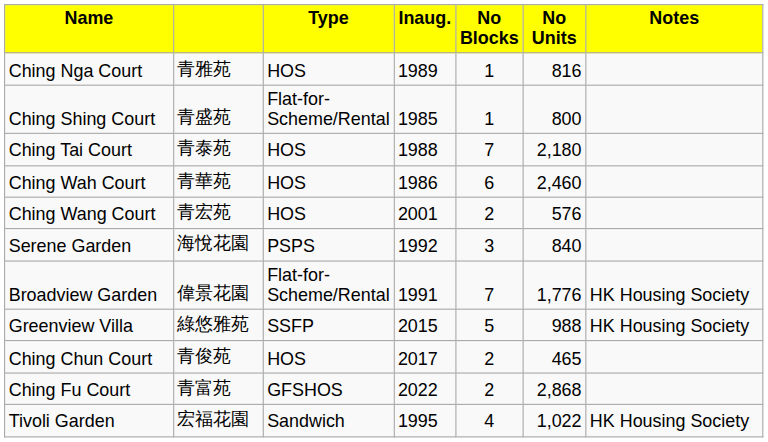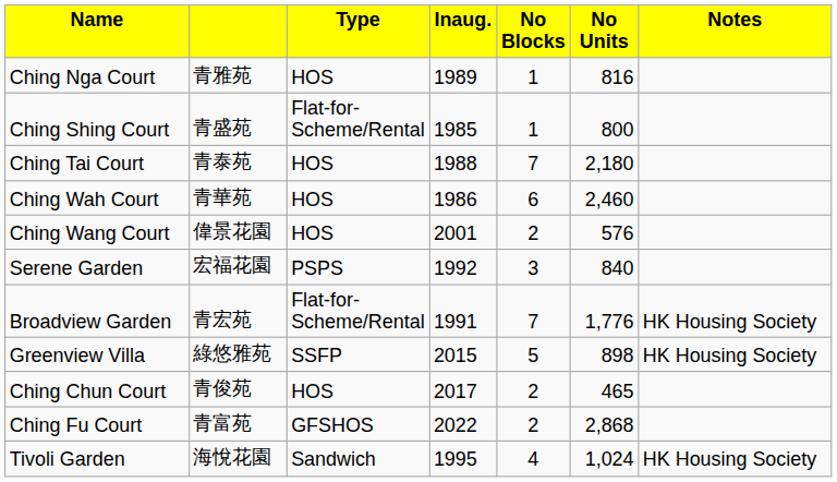 <table class="wikitable">
 <tr style="font-weight:bold;background-color:yellow" align="center">
 <td width="143.25" Height="12.75" valign="top">Name</td>
 <td width="72.75" valign="top"></td>
 <td width="59.25" valign="top">Type</td>
 <td width="48" valign="top">Inaug.</td>
 <td width="48" valign="top">No Blocks</td>
 <td width="48.75" valign="top">No Units</td>
 <td width="150.75" valign="top">Notes</td>
 </tr>
 <tr valign="bottom">
 <td Height="12.75">Ching Nga Court</td>
 <td>青雅苑</td>
 <td>HOS</td>
 <td>1989</td>
 <td align="center">1</td>
 <td align="right">816</td>
 <td></td>
 </tr>
 <tr valign="bottom">
 <td Height="12.75">Ching Shing Court</td>
 <td>青盛苑</td>
 <td>Flat-for-Scheme/Rental</td>
 <td>1985</td>
 <td align="center">1</td>
 <td align="right">800</td>
 <td></td>
 </tr>
 <tr valign="bottom">
 <td Height="12.75">Ching Tai Court</td>
 <td>青泰苑</td>
 <td>HOS</td>
 <td>1988</td>
 <td align="center">7</td>
 <td align="right">2,180</td>
 <td></td>
 </tr>
 <tr valign="bottom">
 <td Height="12.75">Ching Wah Court</td>
 <td>青華苑</td>
 <td>HOS</td>
 <td>1986</td>
 <td align="center">6</td>
 <td align="right">2,460</td>
 <td></td>
 </tr>
 <tr valign="bottom">
 <td Height="12.75">Ching Wang Court</td>
-<td>青宏苑</td>
+<td>偉景花園</td>
 <td>HOS</td>
 <td>2001</td>
 <td align="center">2</td>
 <td align="right">576</td>
 <td></td>
 </tr>
 <tr valign="bottom">
 <td Height="12.75">Serene Garden</td>
-<td>海悅花園</td>
+<td>宏福花園</td>
 <td>PSPS</td>
 <td>1992</td>
 <td align="center">3</td>
 <td align="right">840</td>
 <td></td>
 </tr>
 <tr valign="bottom">
 <td Height="12.75">Broadview Garden</td>
-<td>偉景花園</td>
+<td>青宏苑</td>
 <td>Flat-for-Scheme/Rental</td>
 <td>1991</td>
 <td align="center">7</td>
 <td align="right">1,776</td>
 <td>HK Housing Society</td>
 </tr>
 <tr valign="bottom">
 <td Height="12.75">Greenview Villa</td>
 <td>綠悠雅苑</td>
 <td>SSFP</td>
 <td>2015</td>
 <td align="center">5</td>
-<td align="right">988</td>
+<td align="right">898</td>
 <td>HK Housing Society</td>
 </tr>
 <tr valign="bottom">
 <td Height="12.75">Ching Chun Court</td>
 <td>青俊苑</td>
 <td>HOS</td>
 <td>2017</td>
 <td align="center">2</td>
 <td align="right">465</td>
 <td></td>
 </tr>
 <tr valign="bottom">
 <td Height="12.75">Ching Fu Court</td>
 <td>青富苑</td>
 <td>GFSHOS</td>
 <td>2022</td>
 <td align="center">2</td>
 <td align="right">2,868</td>
 <td></td>
 </tr>
 <tr valign="bottom">
 <td Height="12.75">Tivoli Garden</td>
-<td>宏福花園</td>
+<td>海悅花園</td>
 <td>Sandwich</td>
 <td>1995</td>
 <td align="center">4</td>
-<td align="right">1,022</td>
+<td align="right">1,024</td>
 <td>HK Housing Society</td>
 </tr>
 </table>
